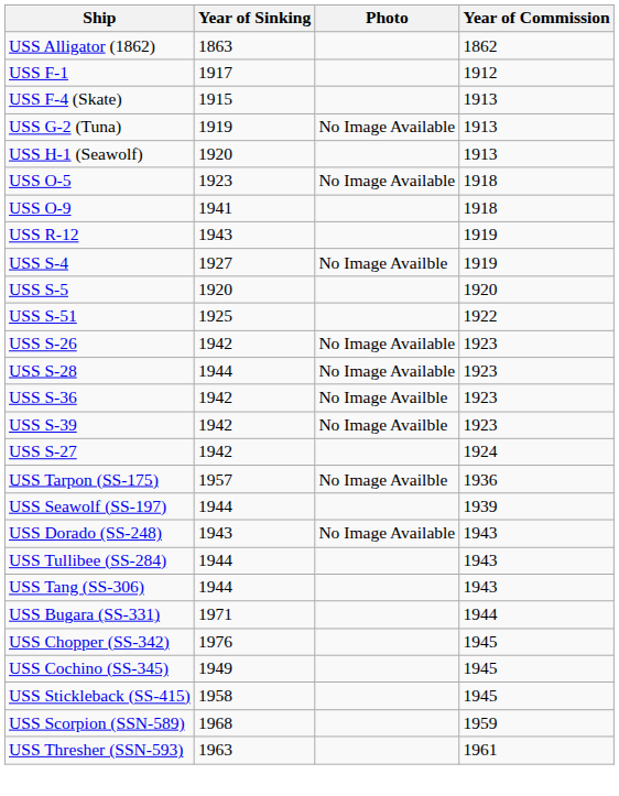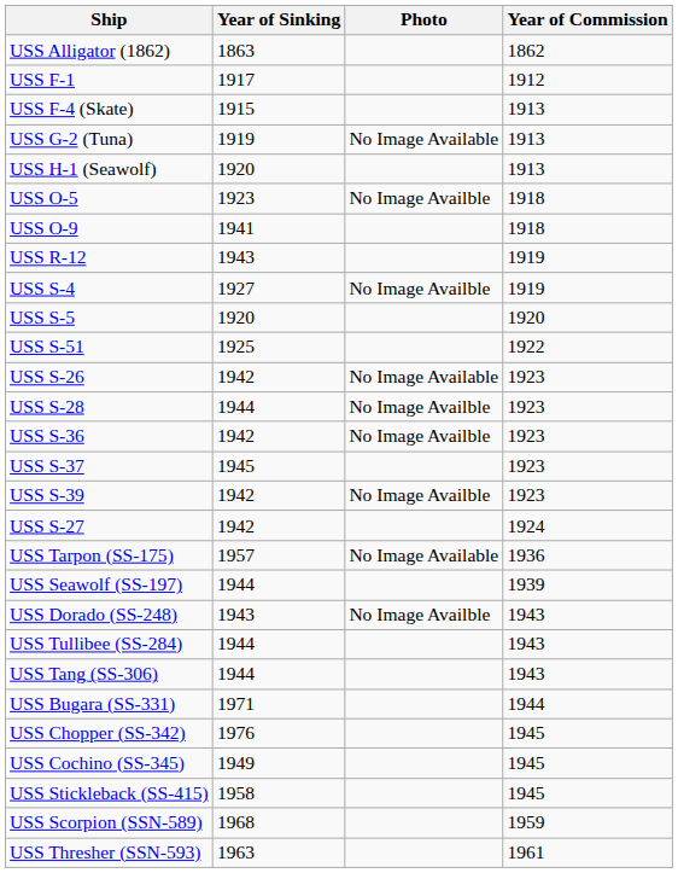 <table class="wikitable sortable">
 <tr>
 <th>Ship</th>
 <th>Year of Sinking</th>
 <th>Photo</th>
 <th>Year of Commission</th>
 </tr>
 <tr>
 <td><a href='#'>USS Alligator</a> (1862)</td>
 <td>1863</td>
 <td></td>
 <td>1862</td>
 </tr>
 <tr>
 <td><a href='#'>USS F-1</a></td>
 <td>1917</td>
 <td></td>
 <td>1912</td>
 </tr>
 <tr>
 <td><a href='#'>USS F-4</a> (Skate)</td>
 <td>1915</td>
 <td></td>
 <td>1913</td>
 </tr>
 <tr>
 <td><a href='#'>USS G-2</a> (Tuna)</td>
 <td>1919</td>
 <td>No Image Available</td>
 <td>1913</td>
 </tr>
 <tr>
 <td><a href='#'>USS H-1</a> (Seawolf)</td>
 <td>1920</td>
 <td></td>
 <td>1913</td>
 </tr>
 <tr>
 <td><a href='#'>USS O-5</a></td>
 <td>1923</td>
-<td>No Image Available</td>
+<td>No Image Availble</td>
 <td>1918</td>
 </tr>
 <tr>
 <td><a href='#'>USS O-9</a></td>
 <td>1941</td>
 <td></td>
 <td>1918</td>
 </tr>
 <tr>
 <td><a href='#'>USS R-12</a></td>
 <td>1943</td>
 <td></td>
 <td>1919</td>
 </tr>
 <tr>
 <td><a href='#'>USS S-4</a></td>
 <td>1927</td>
 <td>No Image Availble</td>
 <td>1919</td>
 </tr>
 <tr>
 <td><a href='#'>USS S-5</a></td>
 <td>1920</td>
 <td></td>
 <td>1920</td>
 </tr>
 <tr>
 <td><a href='#'>USS S-51</a></td>
 <td>1925</td>
 <td></td>
 <td>1922</td>
 </tr>
 <tr>
 <td><a href='#'>USS S-26</a></td>
 <td>1942</td>
 <td>No Image Available</td>
 <td>1923</td>
 </tr>
 <tr>
 <td><a href='#'>USS S-28</a></td>
 <td>1944</td>
-<td>No Image Available</td>
+<td>No Image Availble</td>
 <td>1923</td>
 </tr>
 <tr>
 <td><a href='#'>USS S-36</a></td>
 <td>1942</td>
 <td>No Image Availble</td>
+<td>1923</td>
+</tr>
+<tr>
+<td><a href='#'>USS S-37</a></td>
+<td>1945</td>
+<td></td>
 <td>1923</td>
 </tr>
 <tr>
 <td><a href='#'>USS S-39</a></td>
 <td>1942</td>
 <td>No Image Availble</td>
 <td>1923</td>
 </tr>
 <tr>
 <td><a href='#'>USS S-27</a></td>
 <td>1942</td>
 <td></td>
 <td>1924</td>
 </tr>
 <tr>
 <td><a href='#'>USS Tarpon (SS-175)</a></td>
 <td>1957</td>
-<td>No Image Availble</td>
+<td>No Image Available</td>
 <td>1936</td>
 </tr>
 <tr>
 <td><a href='#'>USS Seawolf (SS-197)</a></td>
 <td>1944</td>
 <td></td>
 <td>1939</td>
 </tr>
 <tr>
 <td><a href='#'>USS Dorado (SS-248)</a></td>
 <td>1943</td>
-<td>No Image Available</td>
+<td>No Image Availble</td>
 <td>1943</td>
 </tr>
 <tr>
 <td><a href='#'>USS Tullibee (SS-284)</a></td>
 <td>1944</td>
 <td></td>
 <td>1943</td>
 </tr>
 <tr>
 <td><a href='#'>USS Tang (SS-306)</a></td>
 <td>1944</td>
 <td></td>
 <td>1943</td>
 </tr>
 <tr>
 <td><a href='#'>USS Bugara (SS-331)</a></td>
 <td>1971</td>
 <td></td>
 <td>1944</td>
 </tr>
 <tr>
 <td><a href='#'>USS Chopper (SS-342)</a></td>
 <td>1976</td>
 <td></td>
 <td>1945</td>
 </tr>
 <tr>
 <td><a href='#'>USS Cochino (SS-345)</a></td>
 <td>1949</td>
 <td></td>
 <td>1945</td>
 </tr>
 <tr>
 <td><a href='#'>USS Stickleback (SS-415)</a></td>
 <td>1958</td>
 <td></td>
 <td>1945</td>
 </tr>
 <tr>
 <td><a href='#'>USS Scorpion (SSN-589)</a></td>
 <td>1968</td>
 <td></td>
 <td>1959</td>
 </tr>
 <tr>
 <td><a href='#'>USS Thresher (SSN-593)</a></td>
 <td>1963</td>
 <td></td>
 <td>1961</td>
 </tr>
 </table>
